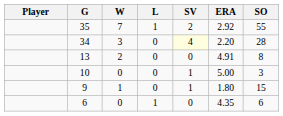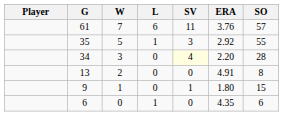 <table class="wikitable sortable">
 <tr>
 <th bgcolor="#DDDDFF" width="16%">Player</th>
 <th bgcolor="#DDDDFF" width="9%">G</th>
 <th bgcolor="#DDDDFF" width="9%">W</th>
 <th bgcolor="#DDDDFF" width="9%">L</th>
 <th bgcolor="#DDDDFF" width="9%">SV</th>
 <th bgcolor="#DDDDFF" width="9%">ERA</th>
 <th bgcolor="#DDDDFF" width="9%">SO</th>
 </tr>
 <tr align="center">
 <td></td>
+<td>61</td>
+<td>7</td>
+<td>6</td>
+<td>11</td>
+<td>3.76</td>
+<td>57</td>
+</tr>
+<tr align="center">
+<td></td>
 <td>35</td>
-<td>7</td>
+<td>5</td>
 <td>1</td>
-<td>2</td>
+<td>3</td>
 <td>2.92</td>
 <td>55</td>
 </tr>
 <tr align="center">
 <td></td>
 <td>34</td>
 <td>3</td>
 <td>0</td>
 <td style="background: lightyellow;">4</td>
 <td>2.20</td>
 <td>28</td>
 </tr>
 <tr align="center">
 <td></td>
 <td>13</td>
 <td>2</td>
 <td>0</td>
 <td>0</td>
 <td>4.91</td>
 <td>8</td>
 </tr>
 <tr align="center">
 <td></td>
-<td>10</td>
-<td>0</td>
-<td>0</td>
-<td>1</td>
-<td>5.00</td>
-<td>3</td>
-</tr>
-<tr align="center">
-<td></td>
 <td>9</td>
 <td>1</td>
 <td>0</td>
 <td>1</td>
 <td>1.80</td>
 <td>15</td>
 </tr>
 <tr align="center">
 <td></td>
 <td>6</td>
 <td>0</td>
 <td>1</td>
 <td>0</td>
 <td>4.35</td>
 <td>6</td>
 </tr>
 </table>
